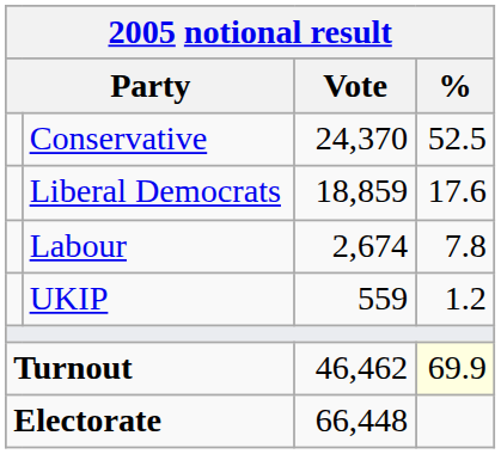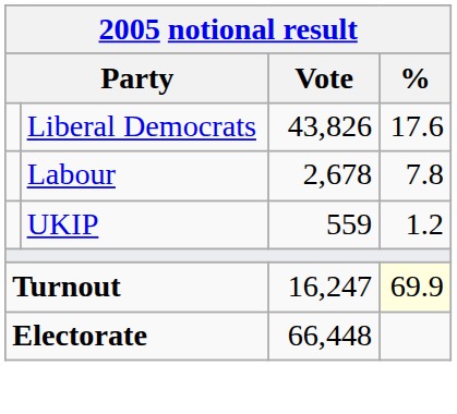 <table class="wikitable">
 <tr>
 <th colspan="4"><a href='#'>2005</a> <a href='#'>notional result</a></th>
 </tr>
 <tr>
 <th bgcolor="#DDDDFF" width="130px" colspan="2">Party</th>
 <th bgcolor="#DDDDFF" width="50px">Vote</th>
 <th bgcolor="#DDDDFF" width="30px">%</th>
 </tr>
 <tr>
 <td></td>
-<td><a href='#'>Conservative</a></td>
-<td align=right>24,370</td>
-<td align=right>52.5</td>
-</tr>
-<tr>
-<td></td>
 <td><a href='#'>Liberal Democrats</a></td>
-<td align=right>18,859</td>
+<td align=right>43,826</td>
 <td align=right>17.6</td>
 </tr>
 <tr>
 <td></td>
 <td><a href='#'>Labour</a></td>
-<td align=right>2,674</td>
+<td align=right>2,678</td>
 <td align=right>7.8</td>
 </tr>
 <tr>
 <td></td>
 <td><a href='#'>UKIP</a></td>
 <td align=right>559</td>
 <td align=right>1.2</td>
 </tr>
 <tr>
 <td colspan="4" bgcolor="#EAECF0"></td>
 </tr>
 <tr>
 <td colspan="2"><strong>Turnout</strong></td>
-<td align=right>46,462</td>
+<td align=right>16,247</td>
 <td align=right style="background: lightyellow;">69.9</td>
 </tr>
 <tr>
 <td colspan="2"><strong>Electorate</strong></td>
 <td align=right>66,448</td>
 </tr>
 </table>
